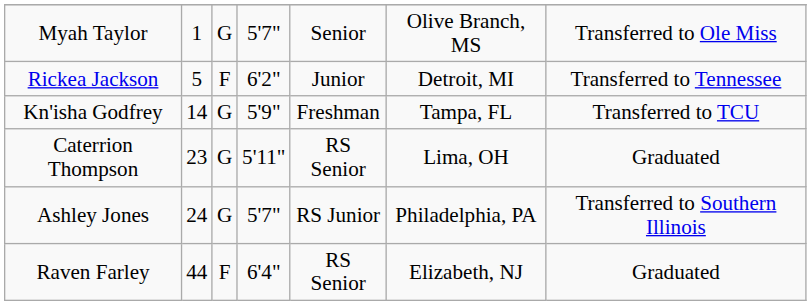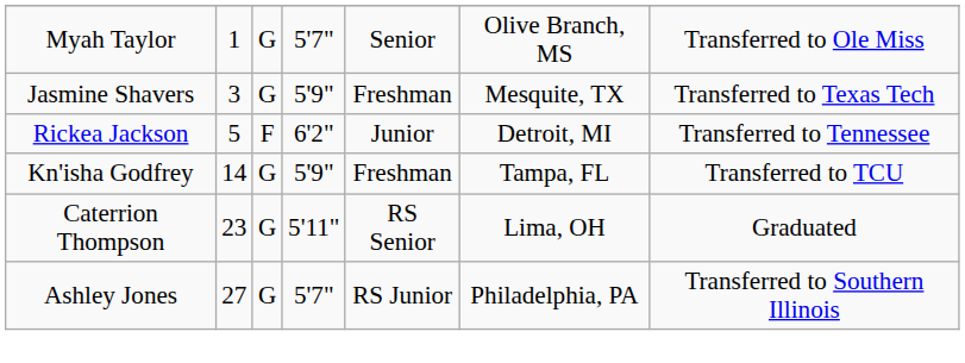 <table class="wikitable sortable" style="text-align: center">
 <tr align=center>
 </tr>
 <tr>
 <td>Myah Taylor</td>
 <td>1</td>
 <td>G</td>
 <td>5'7"</td>
 <td>Senior</td>
 <td>Olive Branch, MS</td>
 <td>Transferred to <a href='#'>Ole Miss</a></td>
+</tr>
+<tr>
+<td>Jasmine Shavers</td>
+<td>3</td>
+<td>G</td>
+<td>5'9"</td>
+<td>Freshman</td>
+<td>Mesquite, TX</td>
+<td>Transferred to <a href='#'>Texas Tech</a></td>
 </tr>
 <tr>
 <td><a href='#'>Rickea Jackson</a></td>
 <td>5</td>
 <td>F</td>
 <td>6'2"</td>
 <td>Junior</td>
 <td>Detroit, MI</td>
 <td>Transferred to <a href='#'>Tennessee</a></td>
 </tr>
 <tr>
 <td>Kn'isha Godfrey</td>
 <td>14</td>
 <td>G</td>
 <td>5'9"</td>
 <td>Freshman</td>
 <td>Tampa, FL</td>
 <td>Transferred to <a href='#'>TCU</a></td>
 </tr>
 <tr>
 <td>Caterrion Thompson</td>
 <td>23</td>
 <td>G</td>
 <td>5'11"</td>
 <td>RS Senior</td>
 <td>Lima, OH</td>
 <td>Graduated</td>
 </tr>
 <tr>
 <td>Ashley Jones</td>
-<td>24</td>
+<td>27</td>
 <td>G</td>
 <td>5'7"</td>
 <td>RS Junior</td>
 <td>Philadelphia, PA</td>
 <td>Transferred to <a href='#'>Southern Illinois</a></td>
 </tr>
-<tr>
-<td>Raven Farley</td>
-<td>44</td>
-<td>F</td>
-<td>6'4"</td>
-<td>RS Senior</td>
-<td>Elizabeth, NJ</td>
-<td>Graduated</td>
-</tr>
 </table>
